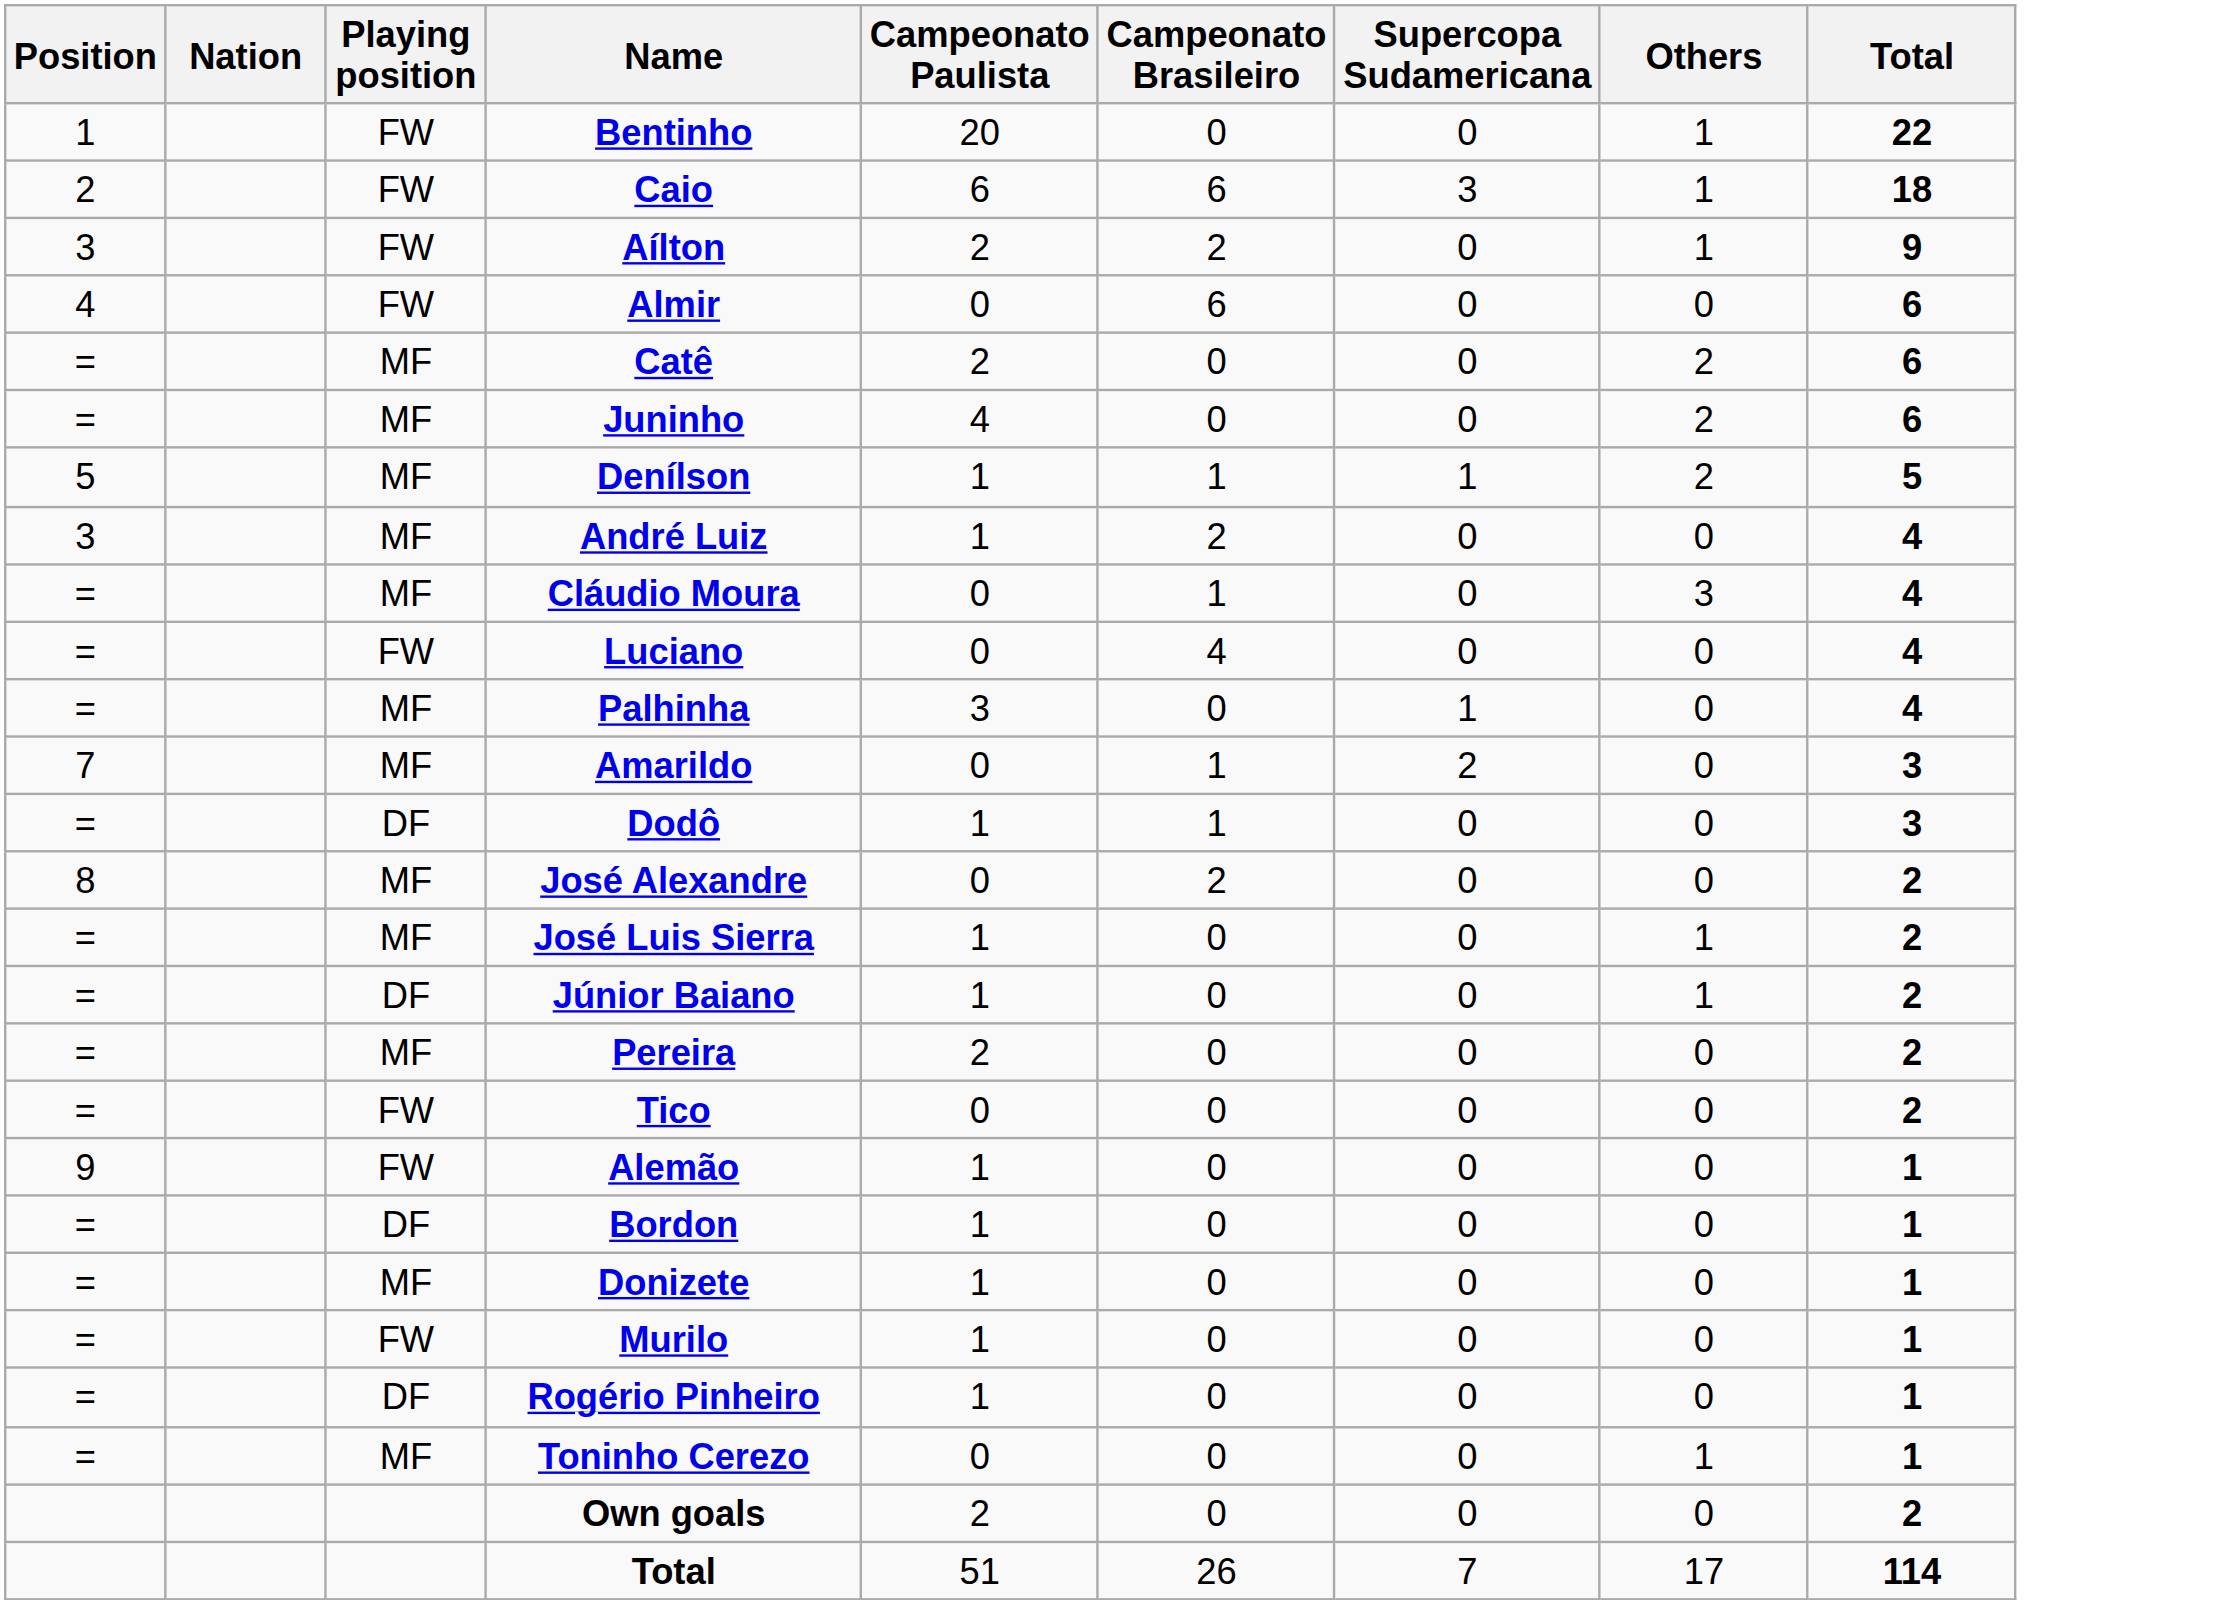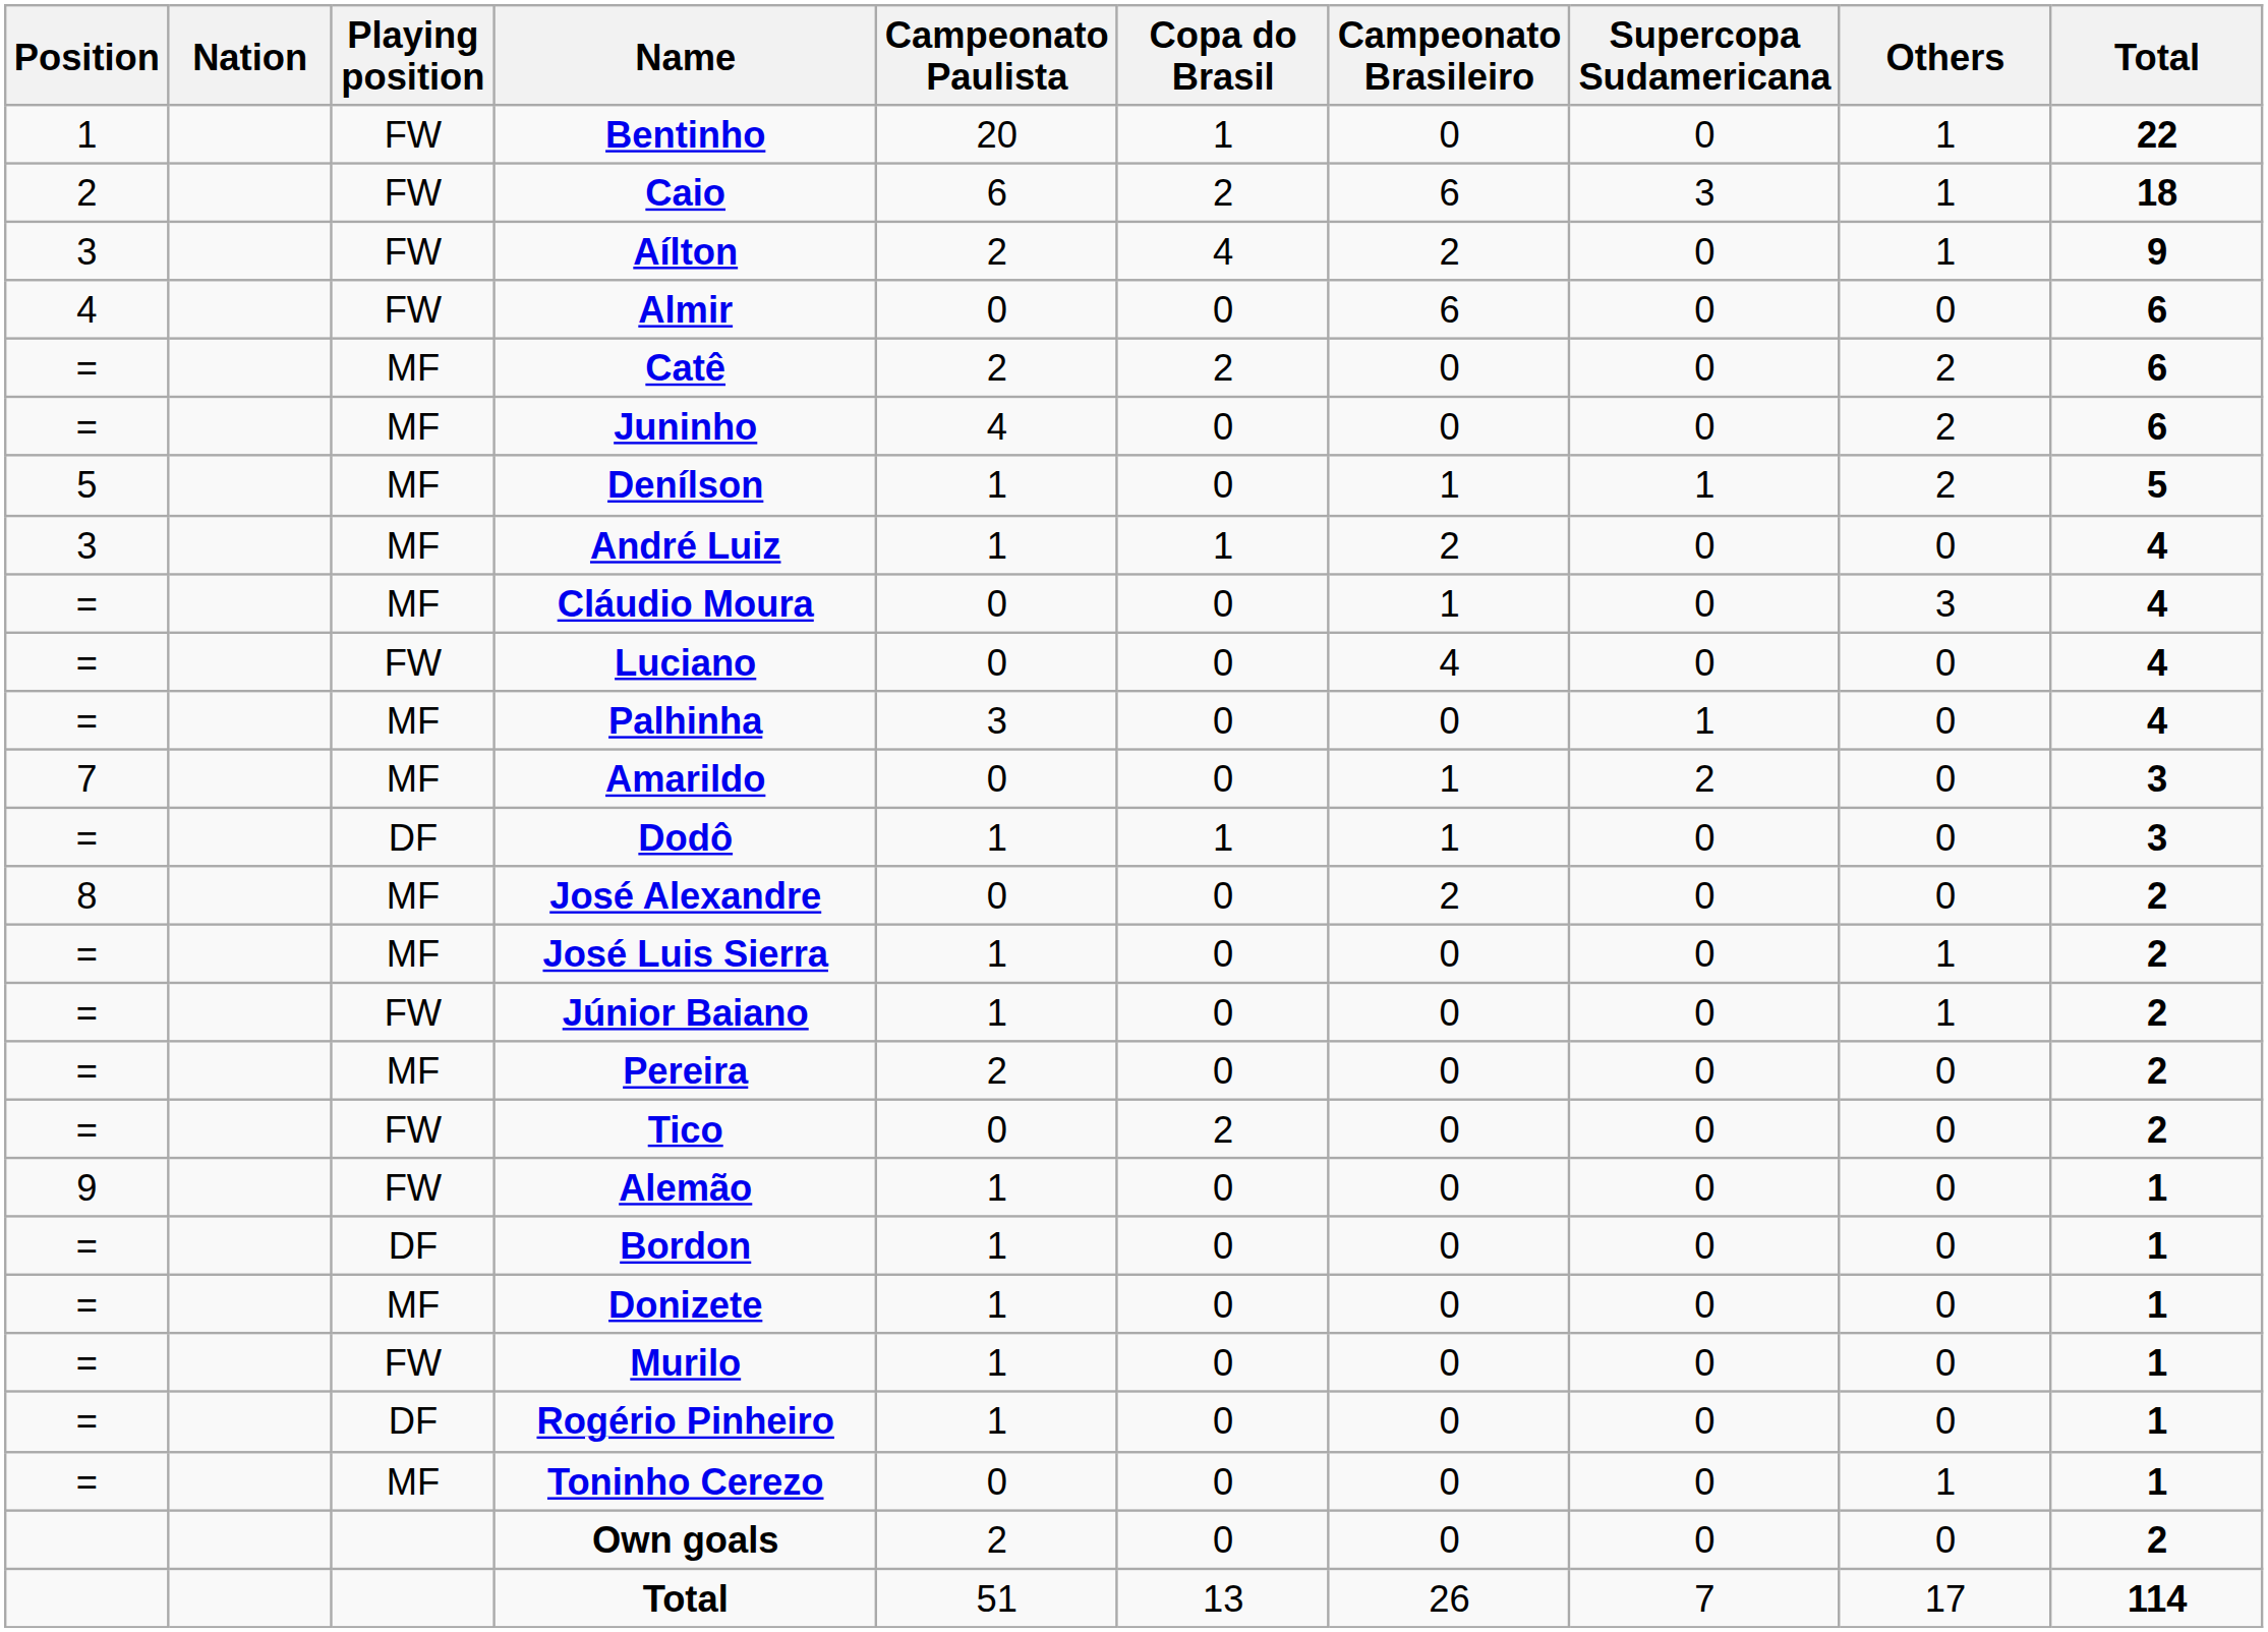 <table class="wikitable" style="font-size: 95%; text-align: center;">
 <tr>
 <th width=60>Position</th>
 <th width=60>Nation</th>
 <th width=60>Playing position</th>
 <th width=150>Name</th>
 <th width=80>Campeonato Paulista</th>
+<th width=80>Copa do Brasil</th>
 <th width=80>Campeonato Brasileiro</th>
 <th width=80>Supercopa Sudamericana</th>
 <th width=80>Others</th>
 <th width=80>Total</th>
 </tr>
 <tr>
 <td>1</td>
 <td></td>
 <td>FW</td>
 <td><strong><a href='#'>Bentinho</a></strong></td>
 <td>20</td>
+<td>1</td>
 <td>0</td>
 <td>0</td>
 <td>1</td>
 <td><strong>22</strong></td>
 </tr>
 <tr>
 <td>2</td>
 <td></td>
 <td>FW</td>
 <td><strong><a href='#'>Caio</a></strong></td>
 <td>6</td>
+<td>2</td>
 <td>6</td>
 <td>3</td>
 <td>1</td>
 <td><strong>18</strong></td>
 </tr>
 <tr>
 <td>3</td>
 <td></td>
 <td>FW</td>
 <td><strong><a href='#'>Aílton</a></strong></td>
 <td>2</td>
+<td>4</td>
 <td>2</td>
 <td>0</td>
 <td>1</td>
 <td><strong>9</strong></td>
 </tr>
 <tr>
 <td>4</td>
 <td></td>
 <td>FW</td>
 <td><strong><a href='#'>Almir</a></strong></td>
 <td>0</td>
+<td>0</td>
 <td>6</td>
 <td>0</td>
 <td>0</td>
 <td><strong>6</strong></td>
 </tr>
 <tr>
 <td>=</td>
 <td></td>
 <td>MF</td>
 <td><strong><a href='#'>Catê</a></strong></td>
+<td>2</td>
 <td>2</td>
 <td>0</td>
 <td>0</td>
 <td>2</td>
 <td><strong>6</strong></td>
 </tr>
 <tr>
 <td>=</td>
 <td></td>
 <td>MF</td>
 <td><strong><a href='#'>Juninho</a></strong></td>
 <td>4</td>
 <td>0</td>
 <td>0</td>
+<td>0</td>
 <td>2</td>
 <td><strong>6</strong></td>
 </tr>
 <tr>
 <td>5</td>
 <td></td>
 <td>MF</td>
 <td><strong><a href='#'>Denílson</a></strong></td>
 <td>1</td>
+<td>0</td>
 <td>1</td>
 <td>1</td>
 <td>2</td>
 <td><strong>5</strong></td>
 </tr>
 <tr>
 <td>3</td>
 <td></td>
 <td>MF</td>
 <td><strong><a href='#'>André Luiz</a></strong></td>
+<td>1</td>
 <td>1</td>
 <td>2</td>
 <td>0</td>
 <td>0</td>
 <td><strong>4</strong></td>
 </tr>
 <tr>
 <td>=</td>
 <td></td>
 <td>MF</td>
 <td><strong><a href='#'>Cláudio Moura</a></strong></td>
 <td>0</td>
+<td>0</td>
 <td>1</td>
 <td>0</td>
 <td>3</td>
 <td><strong>4</strong></td>
 </tr>
 <tr>
 <td>=</td>
 <td></td>
 <td>FW</td>
 <td><strong><a href='#'>Luciano</a></strong></td>
+<td>0</td>
 <td>0</td>
 <td>4</td>
 <td>0</td>
 <td>0</td>
 <td><strong>4</strong></td>
 </tr>
 <tr>
 <td>=</td>
 <td></td>
 <td>MF</td>
 <td><strong><a href='#'>Palhinha</a></strong></td>
 <td>3</td>
 <td>0</td>
+<td>0</td>
 <td>1</td>
 <td>0</td>
 <td><strong>4</strong></td>
 </tr>
 <tr>
 <td>7</td>
 <td></td>
 <td>MF</td>
 <td><strong><a href='#'>Amarildo</a></strong></td>
+<td>0</td>
 <td>0</td>
 <td>1</td>
 <td>2</td>
 <td>0</td>
 <td><strong>3</strong></td>
 </tr>
 <tr>
 <td>=</td>
 <td></td>
 <td>DF</td>
 <td><strong><a href='#'>Dodô</a></strong></td>
 <td>1</td>
 <td>1</td>
+<td>1</td>
 <td>0</td>
 <td>0</td>
 <td><strong>3</strong></td>
 </tr>
 <tr>
 <td>8</td>
 <td></td>
 <td>MF</td>
 <td><strong><a href='#'>José Alexandre</a></strong></td>
+<td>0</td>
 <td>0</td>
 <td>2</td>
 <td>0</td>
 <td>0</td>
 <td><strong>2</strong></td>
 </tr>
 <tr>
 <td>=</td>
 <td></td>
 <td>MF</td>
 <td><strong><a href='#'>José Luis Sierra</a></strong></td>
 <td>1</td>
 <td>0</td>
 <td>0</td>
+<td>0</td>
 <td>1</td>
 <td><strong>2</strong></td>
 </tr>
 <tr>
 <td>=</td>
 <td></td>
-<td>DF</td>
+<td>FW</td>
 <td><strong><a href='#'>Júnior Baiano</a></strong></td>
 <td>1</td>
+<td>0</td>
 <td>0</td>
 <td>0</td>
 <td>1</td>
 <td><strong>2</strong></td>
 </tr>
 <tr>
 <td>=</td>
 <td></td>
 <td>MF</td>
 <td><strong><a href='#'>Pereira</a></strong></td>
 <td>2</td>
 <td>0</td>
 <td>0</td>
 <td>0</td>
+<td>0</td>
 <td><strong>2</strong></td>
 </tr>
 <tr>
 <td>=</td>
 <td></td>
 <td>FW</td>
 <td><strong><a href='#'>Tico</a></strong></td>
 <td>0</td>
+<td>2</td>
 <td>0</td>
 <td>0</td>
 <td>0</td>
 <td><strong>2</strong></td>
 </tr>
 <tr>
 <td>9</td>
 <td></td>
 <td>FW</td>
 <td><strong><a href='#'>Alemão</a></strong></td>
 <td>1</td>
 <td>0</td>
 <td>0</td>
 <td>0</td>
+<td>0</td>
 <td><strong>1</strong></td>
 </tr>
 <tr>
 <td>=</td>
 <td></td>
 <td>DF</td>
 <td><strong><a href='#'>Bordon</a></strong></td>
 <td>1</td>
+<td>0</td>
 <td>0</td>
 <td>0</td>
 <td>0</td>
 <td><strong>1</strong></td>
 </tr>
 <tr>
 <td>=</td>
 <td></td>
 <td>MF</td>
 <td><strong><a href='#'>Donizete</a></strong></td>
 <td>1</td>
 <td>0</td>
 <td>0</td>
 <td>0</td>
+<td>0</td>
 <td><strong>1</strong></td>
 </tr>
 <tr>
 <td>=</td>
 <td></td>
 <td>FW</td>
 <td><strong><a href='#'>Murilo</a></strong></td>
 <td>1</td>
+<td>0</td>
 <td>0</td>
 <td>0</td>
 <td>0</td>
 <td><strong>1</strong></td>
 </tr>
 <tr>
 <td>=</td>
 <td></td>
 <td>DF</td>
 <td><strong><a href='#'>Rogério Pinheiro</a></strong></td>
 <td>1</td>
 <td>0</td>
 <td>0</td>
 <td>0</td>
+<td>0</td>
 <td><strong>1</strong></td>
 </tr>
 <tr>
 <td>=</td>
 <td></td>
 <td>MF</td>
 <td><strong><a href='#'>Toninho Cerezo</a></strong></td>
+<td>0</td>
 <td>0</td>
 <td>0</td>
 <td>0</td>
 <td>1</td>
 <td><strong>1</strong></td>
 </tr>
 <tr>
 <td></td>
 <td></td>
 <td></td>
 <td><strong>Own goals</strong></td>
 <td>2</td>
 <td>0</td>
 <td>0</td>
 <td>0</td>
+<td>0</td>
 <td><strong>2</strong></td>
 </tr>
 <tr>
 <td></td>
 <td></td>
 <td></td>
 <td><strong>Total</strong></td>
 <td>51</td>
+<td>13</td>
 <td>26</td>
 <td>7</td>
 <td>17</td>
 <td><strong>114</strong></td>
 </tr>
 </table>
